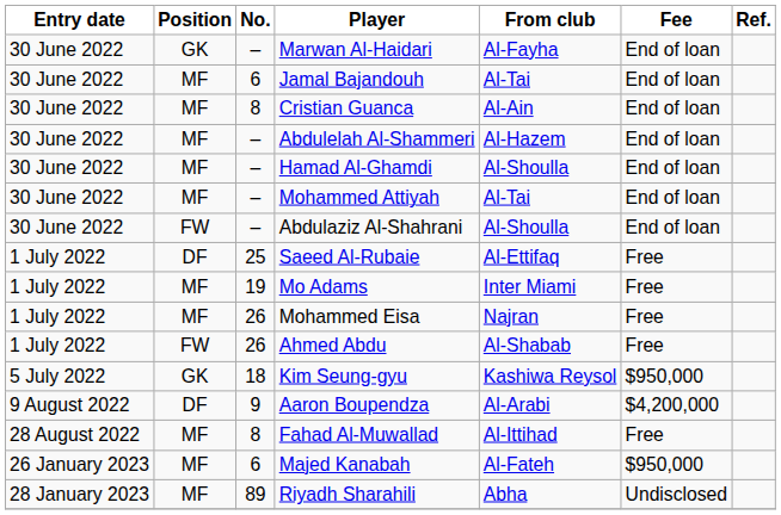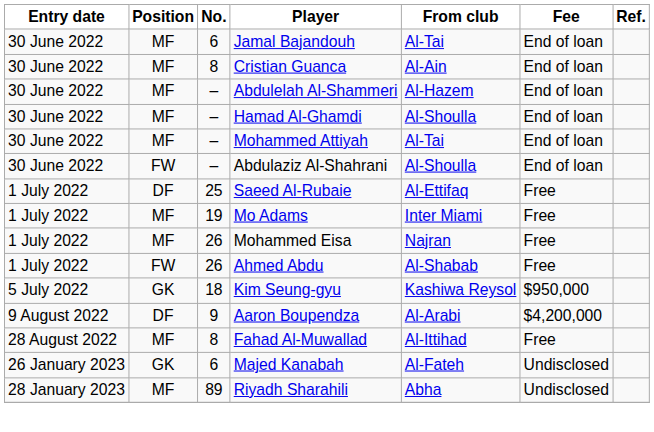 <table class="wikitable sortable">
 <tr>
 <th style="background:white; color:black;"><strong>Entry date</strong></th>
 <th style="background:white; color:black;"><strong>Position</strong></th>
 <th style="background:white; color:black;"><strong>No.</strong></th>
 <th style="background:white; color:black;"><strong>Player</strong></th>
 <th style="background:white; color:black;"><strong>From club</strong></th>
 <th style="background:white; color:black;"><strong>Fee</strong></th>
 <th style="background:white; color:black;"><strong>Ref.</strong></th>
-</tr>
-<tr>
-<td>30 June 2022</td>
-<td style="text-align:center;">GK</td>
-<td style="text-align:center;">–</td>
-<td style="text-align:left;"> <a href='#'>Marwan Al-Haidari</a></td>
-<td style="text-align:left;"> <a href='#'>Al-Fayha</a></td>
-<td>End of loan</td>
-<td></td>
 </tr>
 <tr>
 <td>30 June 2022</td>
 <td style="text-align:center;">MF</td>
 <td style="text-align:center;">6</td>
 <td style="text-align:left;"> <a href='#'>Jamal Bajandouh</a></td>
 <td style="text-align:left;"> <a href='#'>Al-Tai</a></td>
 <td>End of loan</td>
 <td></td>
 </tr>
 <tr>
 <td>30 June 2022</td>
 <td style="text-align:center;">MF</td>
 <td style="text-align:center;">8</td>
 <td style="text-align:left;"> <a href='#'>Cristian Guanca</a></td>
 <td style="text-align:left;"> <a href='#'>Al-Ain</a></td>
 <td>End of loan</td>
 <td></td>
 </tr>
 <tr>
 <td>30 June 2022</td>
 <td style="text-align:center;">MF</td>
 <td style="text-align:center;">–</td>
 <td style="text-align:left;"> <a href='#'>Abdulelah Al-Shammeri</a></td>
 <td style="text-align:left;"> <a href='#'>Al-Hazem</a></td>
 <td>End of loan</td>
 <td></td>
 </tr>
 <tr>
 <td>30 June 2022</td>
 <td style="text-align:center;">MF</td>
 <td style="text-align:center;">–</td>
 <td style="text-align:left;"> <a href='#'>Hamad Al-Ghamdi</a></td>
 <td style="text-align:left;"> <a href='#'>Al-Shoulla</a></td>
 <td>End of loan</td>
 <td></td>
 </tr>
 <tr>
 <td>30 June 2022</td>
 <td style="text-align:center;">MF</td>
 <td style="text-align:center;">–</td>
 <td style="text-align:left;"> <a href='#'>Mohammed Attiyah</a></td>
 <td style="text-align:left;"> <a href='#'>Al-Tai</a></td>
 <td>End of loan</td>
 <td></td>
 </tr>
 <tr>
 <td>30 June 2022</td>
 <td style="text-align:center;">FW</td>
 <td style="text-align:center;">–</td>
 <td style="text-align:left;"> Abdulaziz Al-Shahrani</td>
 <td style="text-align:left;"> <a href='#'>Al-Shoulla</a></td>
 <td>End of loan</td>
 <td></td>
 </tr>
 <tr>
 <td>1 July 2022</td>
 <td style="text-align:center;">DF</td>
 <td style="text-align:center;">25</td>
 <td style="text-align:left;"> <a href='#'>Saeed Al-Rubaie</a></td>
 <td style="text-align:left;"> <a href='#'>Al-Ettifaq</a></td>
 <td>Free</td>
 <td></td>
 </tr>
 <tr>
 <td>1 July 2022</td>
 <td style="text-align:center;">MF</td>
 <td style="text-align:center;">19</td>
 <td style="text-align:left;"> <a href='#'>Mo Adams</a></td>
 <td style="text-align:left;"> <a href='#'>Inter Miami</a></td>
 <td>Free</td>
 <td></td>
 </tr>
 <tr>
 <td>1 July 2022</td>
 <td style="text-align:center;">MF</td>
 <td style="text-align:center;">26</td>
 <td style="text-align:left;"> Mohammed Eisa</td>
 <td style="text-align:left;"> <a href='#'>Najran</a></td>
 <td>Free</td>
 <td></td>
 </tr>
 <tr>
 <td>1 July 2022</td>
 <td style="text-align:center;">FW</td>
 <td style="text-align:center;">26</td>
 <td style="text-align:left;"> <a href='#'>Ahmed Abdu</a></td>
 <td style="text-align:left;"> <a href='#'>Al-Shabab</a></td>
 <td>Free</td>
 <td></td>
 </tr>
 <tr>
 <td>5 July 2022</td>
 <td style="text-align:center;">GK</td>
 <td style="text-align:center;">18</td>
 <td style="text-align:left;"> <a href='#'>Kim Seung-gyu</a></td>
 <td style="text-align:left;"> <a href='#'>Kashiwa Reysol</a></td>
 <td>$950,000</td>
 <td></td>
 </tr>
 <tr>
 <td>9 August 2022</td>
 <td style="text-align:center;">DF</td>
 <td style="text-align:center;">9</td>
 <td style="text-align:left;"> <a href='#'>Aaron Boupendza</a></td>
 <td style="text-align:left;"> <a href='#'>Al-Arabi</a></td>
 <td>$4,200,000</td>
 <td></td>
 </tr>
 <tr>
 <td>28 August 2022</td>
 <td style="text-align:center;">MF</td>
 <td style="text-align:center;">8</td>
 <td style="text-align:left;"> <a href='#'>Fahad Al-Muwallad</a></td>
 <td style="text-align:left;"> <a href='#'>Al-Ittihad</a></td>
 <td>Free</td>
 <td></td>
 </tr>
 <tr>
 <td>26 January 2023</td>
-<td style="text-align:center;">MF</td>
+<td style="text-align:center;">GK</td>
 <td style="text-align:center;">6</td>
 <td style="text-align:left;"> <a href='#'>Majed Kanabah</a></td>
 <td style="text-align:left;"> <a href='#'>Al-Fateh</a></td>
-<td>$950,000</td>
+<td>Undisclosed</td>
 <td></td>
 </tr>
 <tr>
 <td>28 January 2023</td>
 <td style="text-align:center;">MF</td>
 <td style="text-align:center;">89</td>
 <td style="text-align:left;"> <a href='#'>Riyadh Sharahili</a></td>
 <td style="text-align:left;"> <a href='#'>Abha</a></td>
 <td>Undisclosed</td>
 <td></td>
 </tr>
 <tr>
 </tr>
 </table>
